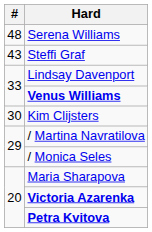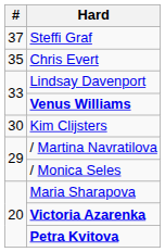 <table class=wikitable>
 <tr>
 <th>#</th>
 <th>Hard</th>
 </tr>
 <tr>
-<td>48</td>
-<td> <a href='#'>Serena Williams</a></td>
+<td>37</td>
+<td> <a href='#'>Steffi Graf</a></td>
 </tr>
 <tr>
-<td>43</td>
-<td> <a href='#'>Steffi Graf</a></td>
+<td>35</td>
+<td> <a href='#'>Chris Evert</a></td>
 </tr>
 <tr>
 <td rowspan="2">33</td>
 <td> <a href='#'>Lindsay Davenport</a></td>
 </tr>
 <tr>
 <td> <strong><a href='#'>Venus Williams</a></strong></td>
 </tr>
 <tr>
 <td>30</td>
 <td> <a href='#'>Kim Clijsters</a></td>
 </tr>
 <tr>
 <td rowspan="2">29</td>
 <td>/ <a href='#'>Martina Navratilova</a></td>
 </tr>
 <tr>
 <td>/ <a href='#'>Monica Seles</a></td>
 </tr>
 <tr>
 <td rowspan="3">20</td>
 <td> <a href='#'>Maria Sharapova</a></td>
 </tr>
 <tr>
 <td> <strong><a href='#'>Victoria Azarenka</a></strong></td>
 </tr>
 <tr>
 <td> <strong><a href='#'>Petra Kvitova</a></strong></td>
 </tr>
 </table>
